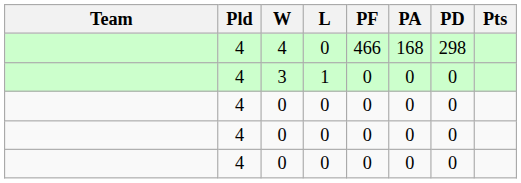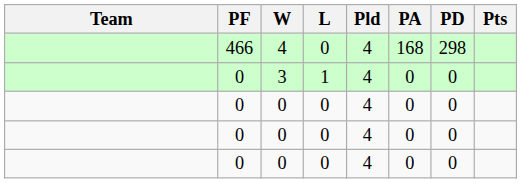 <table class=wikitable style="text-align:center">
 <tr>
 <th width=180>Team</th>
-<th width=30>Pld</th>
+<th width=30>PF</th>
 <th width=30>W</th>
 <th width=30>L</th>
-<th width=30>PF</th>
+<th width=30>Pld</th>
 <th width=30>PA</th>
 <th width=30>PD</th>
 <th width=30>Pts</th>
 </tr>
 <tr bgcolor="#ccffcc">
 <td align="left"></td>
-<td>4</td>
+<td>466</td>
 <td>4</td>
 <td>0</td>
-<td>466</td>
+<td>4</td>
 <td>168</td>
 <td>298</td>
 <td><strong>  </strong></td>
 </tr>
 <tr bgcolor="#ccffcc">
 <td align="left"></td>
-<td>4</td>
+<td>0</td>
 <td>3</td>
 <td>1</td>
-<td>0</td>
+<td>4</td>
 <td>0</td>
 <td>0</td>
 <td><strong>  </strong></td>
 </tr>
 <tr b>
 <td align="left"></td>
-<td>4</td>
 <td>0</td>
 <td>0</td>
 <td>0</td>
+<td>4</td>
 <td>0</td>
 <td>0</td>
 <td><strong>  </strong></td>
 </tr>
 <tr>
 <td align="left"></td>
-<td>4</td>
 <td>0</td>
 <td>0</td>
 <td>0</td>
+<td>4</td>
 <td>0</td>
 <td>0</td>
 <td><strong>  </strong></td>
 </tr>
 <tr>
 <td align="left"></td>
-<td>4</td>
 <td>0</td>
 <td>0</td>
 <td>0</td>
+<td>4</td>
 <td>0</td>
 <td>0</td>
 <td><strong>  </strong></td>
 </tr>
 </table>
